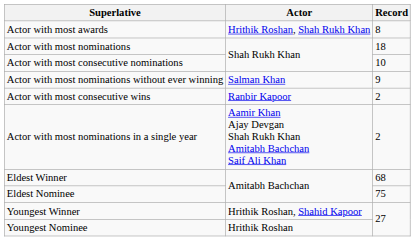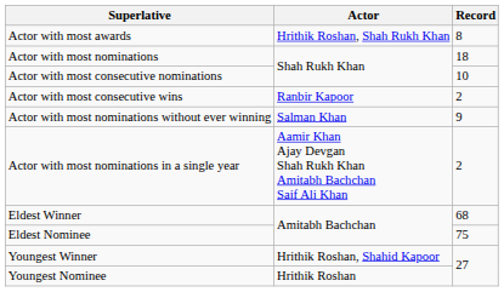 <table class="wikitable">
 <tr>
 <th>Superlative</th>
 <th>Actor</th>
 <th>Record</th>
 </tr>
 <tr>
 <td>Actor with most awards</td>
 <td><a href='#'>Hrithik Roshan</a>, <a href='#'>Shah Rukh Khan</a></td>
 <td>8</td>
 </tr>
 <tr>
 <td>Actor with most nominations</td>
 <td rowspan=2>Shah Rukh Khan</td>
 <td>18</td>
 </tr>
 <tr>
 <td>Actor with most consecutive nominations</td>
 <td>10 </td>
 </tr>
 <tr>
+<td>Actor with most consecutive wins</td>
+<td><a href='#'>Ranbir Kapoor</a></td>
+<td>2 </td>
+</tr>
+<tr>
 <td>Actor with most nominations without ever winning</td>
 <td><a href='#'>Salman Khan</a></td>
 <td>9</td>
-</tr>
-<tr>
-<td>Actor with most consecutive wins</td>
-<td><a href='#'>Ranbir Kapoor</a></td>
-<td>2 </td>
 </tr>
 <tr>
 <td>Actor with most nominations in a single year</td>
 <td><a href='#'>Aamir Khan</a> <br>Ajay Devgan <br>Shah Rukh Khan <br><a href='#'>Amitabh Bachchan</a> <br><a href='#'>Saif Ali Khan</a> </td>
 <td>2</td>
 </tr>
 <tr>
 <td>Eldest Winner</td>
 <td rowspan=2>Amitabh Bachchan</td>
 <td>68</td>
 </tr>
 <tr>
 <td>Eldest Nominee</td>
 <td>75</td>
 </tr>
 <tr>
 <td>Youngest Winner</td>
 <td>Hrithik Roshan, <a href='#'>Shahid Kapoor</a></td>
 <td rowspan="2">27</td>
 </tr>
 <tr>
 <td>Youngest Nominee</td>
 <td>Hrithik Roshan</td>
 </tr>
 </table>
